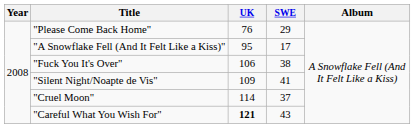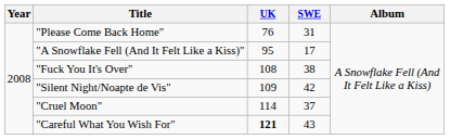 <table class="wikitable">
 <tr>
 <th>Year</th>
 <th>Title</th>
 <th style="width:3.5em;font-size:90%"><a href='#'>UK</a><br></th>
 <th style="width:3.5em;font-size:90%"><a href='#'>SWE</a><br></th>
 <th width="150">Album</th>
 </tr>
 <tr>
 <td rowspan="6">2008</td>
 <td>"Please Come Back Home"</td>
 <td align="center">76</td>
-<td align="center">29</td>
+<td align="center">31</td>
 <td rowspan="6" align="center"><em>A Snowflake Fell (And It Felt Like a Kiss)</em></td>
 </tr>
 <tr>
 <td>"A Snowflake Fell (And It Felt Like a Kiss)"</td>
 <td align="center">95</td>
 <td align="center">17</td>
 </tr>
 <tr>
 <td>"Fuck You It's Over"</td>
-<td align="center">106</td>
+<td align="center">108</td>
 <td align="center">38</td>
 </tr>
 <tr>
 <td>"Silent Night/Noapte de Vis"</td>
 <td align="center">109</td>
-<td align="center">41</td>
+<td align="center">42</td>
 </tr>
 <tr>
 <td>"Cruel Moon"</td>
 <td align="center">114</td>
 <td align="center">37</td>
 </tr>
 <tr>
 <td>"Careful What You Wish For"</td>
 <td align="center"><strong>121</strong></td>
 <td align="center">43</td>
 </tr>
 </table>
